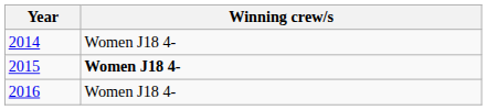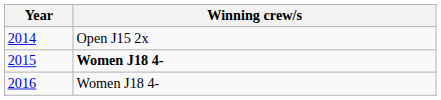 <table class="wikitable">
 <tr>
 <th width=70>Year</th>
 <th width=400>Winning crew/s</th>
 </tr>
 <tr>
 <td><a href='#'>2014</a></td>
-<td>Women J18 4- </td>
+<td>Open J15 2x </td>
 </tr>
 <tr>
 <td><a href='#'>2015</a></td>
 <td><strong>Women J18 4- </strong></td>
 </tr>
 <tr>
 <td><a href='#'>2016</a></td>
 <td>Women J18 4- </td>
 </tr>
 </table>
